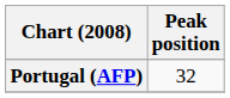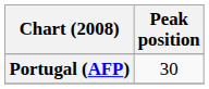 <table class="wikitable sortable plainrowheaders" style="text-align:center">
 <tr>
 <th>Chart (2008)</th>
 <th>Peak<br>position</th>
 </tr>
 <tr>
 </tr>
 <tr>
 </tr>
 <tr>
 </tr>
 <tr>
 <th scope="row">Portugal (<a href='#'>AFP</a>)</th>
-<td>32</td>
+<td>30</td>
 </tr>
 <tr>
 </tr>
 </table>
